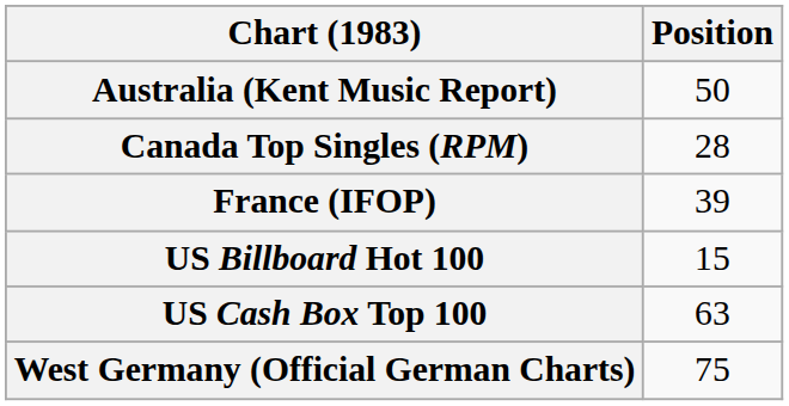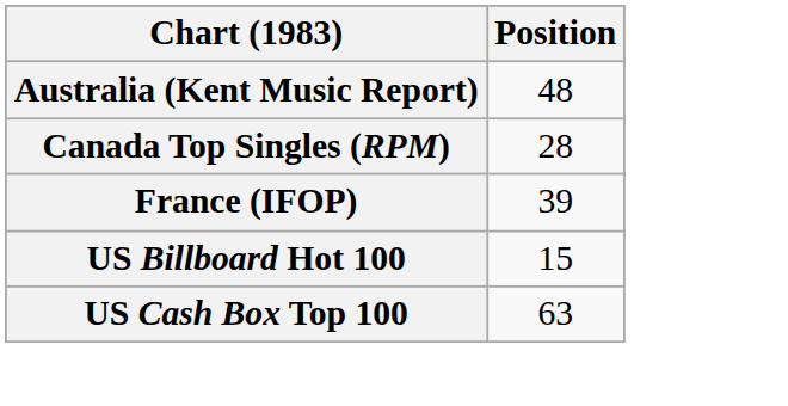 <table class="wikitable plainrowheaders sortable">
 <tr>
 <th>Chart (1983)</th>
 <th>Position</th>
 </tr>
 <tr>
 <th scope="row">Australia (Kent Music Report)</th>
-<td align="center">50</td>
+<td align="center">48</td>
 </tr>
 <tr>
 <th scope="row">Canada Top Singles (<em>RPM</em>)</th>
 <td align="center">28</td>
 </tr>
 <tr>
 <th scope="row">France (IFOP)</th>
 <td align="center">39</td>
 </tr>
 <tr>
 <th scope="row">US <em>Billboard</em> Hot 100</th>
 <td align="center">15</td>
 </tr>
 <tr>
 <th scope="row">US <em>Cash Box</em> Top 100</th>
 <td align="center">63</td>
 </tr>
-<tr>
-<th scope="row">West Germany (Official German Charts)</th>
-<td align="center">75</td>
-</tr>
 </table>
